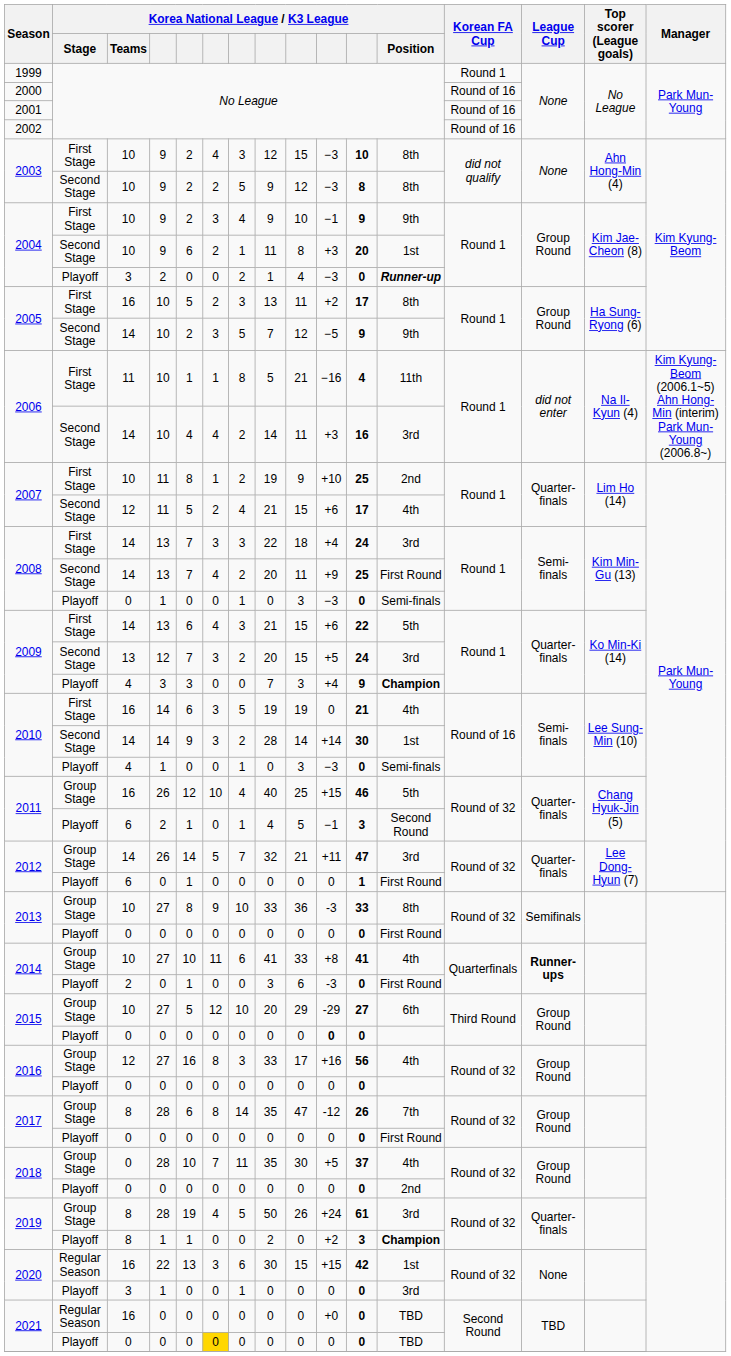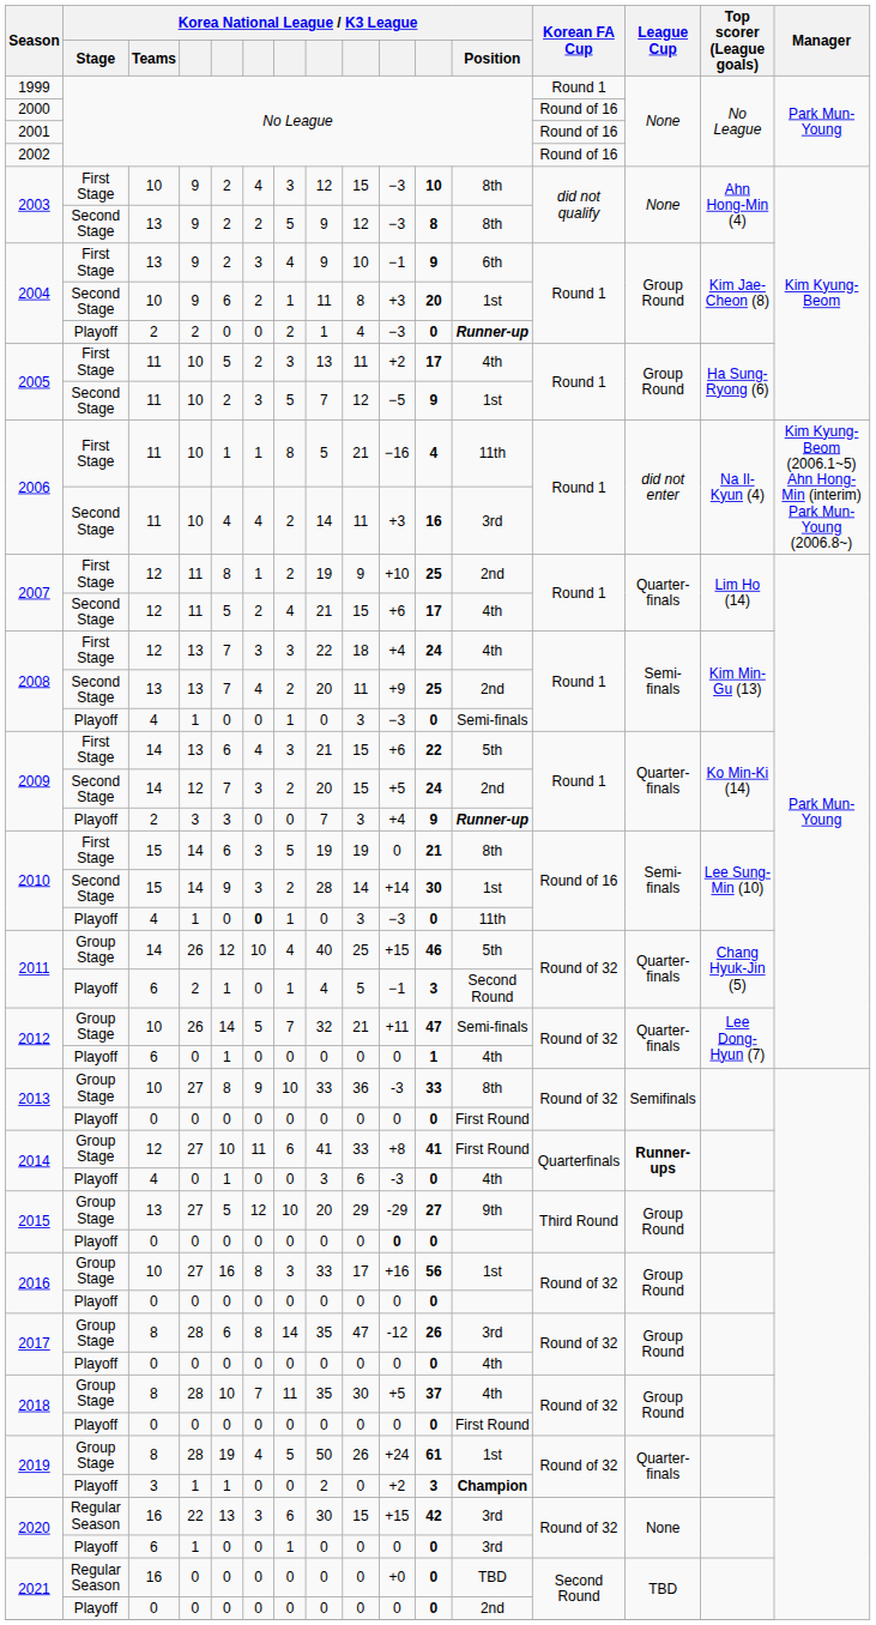 <table class="wikitable" style="text-align:center; font-size:90%;">
 <tr>
 <th rowspan=2>Season</th>
 <th colspan=11><a href='#'>Korea National League</a> / <a href='#'>K3 League</a></th>
 <th rowspan=2><a href='#'>Korean FA Cup</a></th>
 <th rowspan=2><a href='#'>League Cup</a></th>
 <th rowspan=2>Top scorer <br> (League goals)</th>
 <th rowspan=2>Manager</th>
 </tr>
 <tr>
 <th>Stage</th>
 <th>Teams</th>
 <th width=25></th>
 <th width=25></th>
 <th width=25></th>
 <th width=25></th>
 <th width=30></th>
 <th width=30></th>
 <th width=30></th>
 <th width=30></th>
 <th>Position</th>
 </tr>
 <tr>
 <td>1999</td>
 <td colspan=11 rowspan=4><em>No League</em></td>
 <td>Round 1</td>
 <td rowspan=4><em>None</em></td>
 <td rowspan=4><em>No League</em></td>
 <td rowspan=4> <a href='#'>Park Mun-Young</a></td>
 </tr>
 <tr>
 <td>2000</td>
 <td>Round of 16</td>
 </tr>
 <tr>
 <td>2001</td>
 <td>Round of 16</td>
 </tr>
 <tr>
 <td>2002</td>
 <td>Round of 16</td>
 </tr>
 <tr>
 <td rowspan=2><a href='#'>2003</a></td>
 <td>First Stage</td>
 <td>10</td>
 <td>9</td>
 <td>2</td>
 <td>4</td>
 <td>3</td>
 <td>12</td>
 <td>15</td>
 <td>−3</td>
 <td><strong>10</strong></td>
 <td>8th</td>
 <td rowspan=2><em>did not qualify</em></td>
 <td rowspan=2><em>None</em></td>
 <td rowspan=2> <a href='#'>Ahn Hong-Min</a> (4)</td>
 <td rowspan=7> <a href='#'>Kim Kyung-Beom</a></td>
 </tr>
 <tr>
 <td>Second Stage</td>
-<td>10</td>
+<td>13</td>
 <td>9</td>
 <td>2</td>
 <td>2</td>
 <td>5</td>
 <td>9</td>
 <td>12</td>
 <td>−3</td>
 <td><strong>8</strong></td>
 <td>8th</td>
 </tr>
 <tr>
 <td rowspan=3><a href='#'>2004</a></td>
 <td>First Stage</td>
-<td>10</td>
+<td>13</td>
 <td>9</td>
 <td>2</td>
 <td>3</td>
 <td>4</td>
 <td>9</td>
 <td>10</td>
 <td>−1</td>
 <td><strong>9</strong></td>
-<td>9th</td>
+<td>6th</td>
 <td rowspan=3>Round 1</td>
 <td rowspan=3>Group Round</td>
 <td rowspan=3> <a href='#'>Kim Jae-Cheon</a> (8)</td>
 </tr>
 <tr>
 <td>Second Stage</td>
 <td>10</td>
 <td>9</td>
 <td>6</td>
 <td>2</td>
 <td>1</td>
 <td>11</td>
 <td>8</td>
 <td>+3</td>
 <td><strong>20</strong></td>
 <td>1st</td>
 </tr>
 <tr>
 <td>Playoff</td>
-<td>3</td>
+<td>2</td>
 <td>2</td>
 <td>0</td>
 <td>0</td>
 <td>2</td>
 <td>1</td>
 <td>4</td>
 <td>−3</td>
 <td><strong>0</strong></td>
 <td><strong><em>Runner-up</em></strong></td>
 </tr>
 <tr>
 <td rowspan=2><a href='#'>2005</a></td>
 <td>First Stage</td>
-<td>16</td>
+<td>11</td>
 <td>10</td>
 <td>5</td>
 <td>2</td>
 <td>3</td>
 <td>13</td>
 <td>11</td>
 <td>+2</td>
 <td><strong>17</strong></td>
-<td>8th</td>
+<td>4th</td>
 <td rowspan=2>Round 1</td>
 <td rowspan=2>Group Round</td>
 <td rowspan=2> <a href='#'>Ha Sung-Ryong</a> (6)</td>
 </tr>
 <tr>
 <td>Second Stage</td>
-<td>14</td>
+<td>11</td>
 <td>10</td>
 <td>2</td>
 <td>3</td>
 <td>5</td>
 <td>7</td>
 <td>12</td>
 <td>−5</td>
 <td><strong>9</strong></td>
-<td>9th</td>
+<td>1st</td>
 </tr>
 <tr>
 <td rowspan=2><a href='#'>2006</a></td>
 <td>First Stage</td>
 <td>11</td>
 <td>10</td>
 <td>1</td>
 <td>1</td>
 <td>8</td>
 <td>5</td>
 <td>21</td>
 <td>−16</td>
 <td><strong>4</strong></td>
 <td>11th</td>
 <td rowspan=2>Round 1</td>
 <td rowspan=2><em>did not enter</em></td>
 <td rowspan=2> <a href='#'>Na Il-Kyun</a> (4)</td>
 <td rowspan=2> <a href='#'>Kim Kyung-Beom</a> (2006.1~5) <br>  <a href='#'>Ahn Hong-Min</a> (interim) <br>  <a href='#'>Park Mun-Young</a> (2006.8~)</td>
 </tr>
 <tr>
 <td>Second Stage</td>
-<td>14</td>
+<td>11</td>
 <td>10</td>
 <td>4</td>
 <td>4</td>
 <td>2</td>
 <td>14</td>
 <td>11</td>
 <td>+3</td>
 <td><strong>16</strong></td>
 <td>3rd</td>
 </tr>
 <tr>
 <td rowspan=2><a href='#'>2007</a></td>
 <td>First Stage</td>
-<td>10</td>
+<td>12</td>
 <td>11</td>
 <td>8</td>
 <td>1</td>
 <td>2</td>
 <td>19</td>
 <td>9</td>
 <td>+10</td>
 <td><strong>25</strong></td>
 <td>2nd</td>
 <td rowspan=2>Round 1</td>
 <td rowspan=2>Quarter-finals</td>
 <td rowspan=2> <a href='#'>Lim Ho</a> (14)</td>
 <td rowspan=15> <a href='#'>Park Mun-Young</a></td>
 </tr>
 <tr>
 <td>Second Stage</td>
 <td>12</td>
 <td>11</td>
 <td>5</td>
 <td>2</td>
 <td>4</td>
 <td>21</td>
 <td>15</td>
 <td>+6</td>
 <td><strong>17</strong></td>
 <td>4th</td>
 </tr>
 <tr>
 <td rowspan=3><a href='#'>2008</a></td>
 <td>First Stage</td>
-<td>14</td>
+<td>12</td>
 <td>13</td>
 <td>7</td>
 <td>3</td>
 <td>3</td>
 <td>22</td>
 <td>18</td>
 <td>+4</td>
 <td><strong>24</strong></td>
-<td>3rd</td>
+<td>4th</td>
 <td rowspan=3>Round 1</td>
 <td rowspan=3>Semi-finals</td>
 <td rowspan=3> <a href='#'>Kim Min-Gu</a> (13)</td>
 </tr>
 <tr>
 <td>Second Stage</td>
-<td>14</td>
+<td>13</td>
 <td>13</td>
 <td>7</td>
 <td>4</td>
 <td>2</td>
 <td>20</td>
 <td>11</td>
 <td>+9</td>
 <td><strong>25</strong></td>
-<td>First Round</td>
+<td>2nd</td>
 </tr>
 <tr>
 <td>Playoff</td>
-<td>0</td>
+<td>4</td>
 <td>1</td>
 <td>0</td>
 <td>0</td>
 <td>1</td>
 <td>0</td>
 <td>3</td>
 <td>−3</td>
 <td><strong>0</strong></td>
 <td>Semi-finals</td>
 </tr>
 <tr>
 <td rowspan=3><a href='#'>2009</a></td>
 <td>First Stage</td>
 <td>14</td>
 <td>13</td>
 <td>6</td>
 <td>4</td>
 <td>3</td>
 <td>21</td>
 <td>15</td>
 <td>+6</td>
 <td><strong>22</strong></td>
 <td>5th</td>
 <td rowspan=3>Round 1</td>
 <td rowspan=3>Quarter-finals</td>
 <td rowspan=3> <a href='#'>Ko Min-Ki</a> (14)</td>
 </tr>
 <tr>
 <td>Second Stage</td>
-<td>13</td>
+<td>14</td>
 <td>12</td>
 <td>7</td>
 <td>3</td>
 <td>2</td>
 <td>20</td>
 <td>15</td>
 <td>+5</td>
 <td><strong>24</strong></td>
-<td>3rd</td>
+<td>2nd</td>
 </tr>
 <tr>
 <td>Playoff</td>
-<td>4</td>
+<td>2</td>
 <td>3</td>
 <td>3</td>
 <td>0</td>
 <td>0</td>
 <td>7</td>
 <td>3</td>
 <td>+4</td>
 <td><strong>9</strong></td>
-<td><strong>Champion</strong></td>
+<td><strong><em>Runner-up</em></strong></td>
 </tr>
 <tr>
 <td rowspan=3><a href='#'>2010</a></td>
 <td>First Stage</td>
-<td>16</td>
+<td>15</td>
 <td>14</td>
 <td>6</td>
 <td>3</td>
 <td>5</td>
 <td>19</td>
 <td>19</td>
 <td>0</td>
 <td><strong>21</strong></td>
-<td>4th</td>
+<td>8th</td>
 <td rowspan=3>Round of 16</td>
 <td rowspan=3>Semi-finals</td>
 <td rowspan=3> <a href='#'>Lee Sung-Min</a> (10)</td>
 </tr>
 <tr>
 <td>Second Stage</td>
-<td>14</td>
+<td>15</td>
 <td>14</td>
 <td>9</td>
 <td>3</td>
 <td>2</td>
 <td>28</td>
 <td>14</td>
 <td>+14</td>
 <td><strong>30</strong></td>
 <td>1st</td>
 </tr>
 <tr>
 <td>Playoff</td>
 <td>4</td>
 <td>1</td>
 <td>0</td>
-<td>0</td>
+<td><strong>0</strong></td>
 <td>1</td>
 <td>0</td>
 <td>3</td>
 <td>−3</td>
 <td><strong>0</strong></td>
-<td>Semi-finals</td>
+<td>11th</td>
 </tr>
 <tr>
 <td rowspan=2><a href='#'>2011</a></td>
 <td>Group Stage</td>
-<td>16</td>
+<td>14</td>
 <td>26</td>
 <td>12</td>
 <td>10</td>
 <td>4</td>
 <td>40</td>
 <td>25</td>
 <td>+15</td>
 <td><strong>46</strong></td>
 <td>5th</td>
 <td rowspan=2>Round of 32</td>
 <td rowspan=2>Quarter-finals</td>
 <td rowspan=2> <a href='#'>Chang Hyuk-Jin</a> (5)</td>
 </tr>
 <tr>
 <td>Playoff</td>
 <td>6</td>
 <td>2</td>
 <td>1</td>
 <td>0</td>
 <td>1</td>
 <td>4</td>
 <td>5</td>
 <td>−1</td>
 <td><strong>3</strong></td>
 <td>Second Round</td>
 </tr>
 <tr>
 <td rowspan=2><a href='#'>2012</a></td>
 <td>Group Stage</td>
-<td>14</td>
+<td>10</td>
 <td>26</td>
 <td>14</td>
 <td>5</td>
 <td>7</td>
 <td>32</td>
 <td>21</td>
 <td>+11</td>
 <td><strong>47</strong></td>
-<td>3rd</td>
+<td>Semi-finals</td>
 <td rowspan=2>Round of 32</td>
 <td rowspan=2>Quarter-finals</td>
 <td rowspan=2> <a href='#'>Lee Dong-Hyun</a> (7)</td>
 </tr>
 <tr>
 <td>Playoff</td>
 <td>6</td>
 <td>0</td>
 <td>1</td>
 <td>0</td>
 <td>0</td>
 <td>0</td>
 <td>0</td>
 <td>0</td>
 <td><strong>1</strong></td>
-<td>First Round</td>
+<td>4th</td>
 </tr>
 <tr>
 <td rowspan=2><a href='#'>2013</a></td>
 <td>Group Stage</td>
 <td>10</td>
 <td>27</td>
 <td>8</td>
 <td>9</td>
 <td>10</td>
 <td>33</td>
 <td>36</td>
 <td>-3</td>
 <td><strong>33</strong></td>
 <td>8th</td>
 <td rowspan=2>Round of 32</td>
 <td rowspan=2>Semifinals</td>
 <td rowspan=2></td>
 </tr>
 <tr>
 <td>Playoff</td>
 <td>0</td>
 <td>0</td>
 <td>0</td>
 <td>0</td>
 <td>0</td>
 <td>0</td>
 <td>0</td>
 <td>0</td>
 <td><strong>0</strong></td>
 <td>First Round</td>
 </tr>
 <tr>
 <td rowspan=2><a href='#'>2014</a></td>
 <td>Group Stage</td>
-<td>10</td>
+<td>12</td>
 <td>27</td>
 <td>10</td>
 <td>11</td>
 <td>6</td>
 <td>41</td>
 <td>33</td>
 <td>+8</td>
 <td><strong>41</strong></td>
-<td>4th</td>
+<td>First Round</td>
 <td rowspan=2>Quarterfinals</td>
 <td rowspan=2><strong>Runner-ups</strong></td>
 <td rowspan=2></td>
 </tr>
 <tr>
 <td>Playoff</td>
-<td>2</td>
+<td>4</td>
 <td>0</td>
 <td>1</td>
 <td>0</td>
 <td>0</td>
 <td>3</td>
 <td>6</td>
 <td>-3</td>
 <td><strong>0</strong></td>
-<td>First Round</td>
+<td>4th</td>
 </tr>
 <tr>
 <td rowspan=2><a href='#'>2015</a></td>
 <td>Group Stage</td>
-<td>10</td>
+<td>13</td>
 <td>27</td>
 <td>5</td>
 <td>12</td>
 <td>10</td>
 <td>20</td>
 <td>29</td>
 <td>-29</td>
 <td><strong>27</strong></td>
-<td>6th</td>
+<td>9th</td>
 <td rowspan=2>Third Round</td>
 <td rowspan=2>Group Round</td>
 <td rowspan=2></td>
 </tr>
 <tr>
 <td>Playoff</td>
 <td>0</td>
 <td>0</td>
 <td>0</td>
 <td>0</td>
 <td>0</td>
 <td>0</td>
 <td>0</td>
 <td><strong>0</strong></td>
 <td><strong>0</strong></td>
 <td></td>
 </tr>
 <tr>
 <td rowspan=2><a href='#'>2016</a></td>
 <td>Group Stage</td>
-<td>12</td>
+<td>10</td>
 <td>27</td>
 <td>16</td>
 <td>8</td>
 <td>3</td>
 <td>33</td>
 <td>17</td>
 <td>+16</td>
 <td><strong>56</strong></td>
-<td>4th</td>
+<td>1st</td>
 <td rowspan=2>Round of 32</td>
 <td rowspan=2>Group Round</td>
 <td rowspan=2></td>
 </tr>
 <tr>
 <td>Playoff</td>
 <td>0</td>
 <td>0</td>
 <td>0</td>
 <td>0</td>
 <td>0</td>
 <td>0</td>
 <td>0</td>
 <td>0</td>
 <td><strong>0</strong></td>
 <td></td>
 </tr>
 <tr>
 <td rowspan=2><a href='#'>2017</a></td>
 <td>Group Stage</td>
 <td>8</td>
 <td>28</td>
 <td>6</td>
 <td>8</td>
 <td>14</td>
 <td>35</td>
 <td>47</td>
 <td>-12</td>
 <td><strong>26</strong></td>
-<td>7th</td>
+<td>3rd</td>
 <td rowspan=2>Round of 32</td>
 <td rowspan=2>Group Round</td>
 <td rowspan=2></td>
 </tr>
 <tr>
 <td>Playoff</td>
 <td>0</td>
 <td>0</td>
 <td>0</td>
 <td>0</td>
 <td>0</td>
 <td>0</td>
 <td>0</td>
 <td>0</td>
 <td><strong>0</strong></td>
-<td>First Round</td>
+<td>4th</td>
 </tr>
 <tr>
 <td rowspan=2><a href='#'>2018</a></td>
 <td>Group Stage</td>
-<td>0</td>
+<td>8</td>
 <td>28</td>
 <td>10</td>
 <td>7</td>
 <td>11</td>
 <td>35</td>
 <td>30</td>
 <td>+5</td>
 <td><strong>37</strong></td>
 <td>4th</td>
 <td rowspan=2>Round of 32</td>
 <td rowspan=2>Group Round</td>
 <td rowspan=2></td>
 </tr>
 <tr>
 <td>Playoff</td>
 <td>0</td>
 <td>0</td>
 <td>0</td>
 <td>0</td>
 <td>0</td>
 <td>0</td>
 <td>0</td>
 <td>0</td>
 <td><strong>0</strong></td>
-<td>2nd</td>
+<td>First Round</td>
 </tr>
 <tr>
 <td rowspan=2><a href='#'>2019</a></td>
 <td>Group Stage</td>
 <td>8</td>
 <td>28</td>
 <td>19</td>
 <td>4</td>
 <td>5</td>
 <td>50</td>
 <td>26</td>
 <td>+24</td>
 <td><strong>61</strong></td>
-<td>3rd</td>
+<td>1st</td>
 <td rowspan=2>Round of 32</td>
 <td rowspan=2>Quarter-finals</td>
 <td rowspan=2></td>
 </tr>
 <tr>
 <td>Playoff</td>
-<td>8</td>
+<td>3</td>
 <td>1</td>
 <td>1</td>
 <td>0</td>
 <td>0</td>
 <td>2</td>
 <td>0</td>
 <td>+2</td>
 <td><strong>3</strong></td>
 <td><strong>Champion</strong></td>
 </tr>
 <tr>
 <td rowspan=2><a href='#'>2020</a></td>
 <td>Regular Season</td>
 <td>16</td>
 <td>22</td>
 <td>13</td>
 <td>3</td>
 <td>6</td>
 <td>30</td>
 <td>15</td>
 <td>+15</td>
 <td><strong>42</strong></td>
-<td>1st</td>
+<td>3rd</td>
 <td rowspan=2>Round of 32</td>
 <td rowspan=2>None</td>
 <td rowspan=2></td>
 </tr>
 <tr>
 <td>Playoff</td>
-<td>3</td>
+<td>6</td>
 <td>1</td>
 <td>0</td>
 <td>0</td>
 <td>1</td>
 <td>0</td>
 <td>0</td>
 <td>0</td>
 <td><strong>0</strong></td>
 <td>3rd</td>
 </tr>
 <tr>
 <td rowspan=2><a href='#'>2021</a></td>
 <td>Regular Season</td>
 <td>16</td>
 <td>0</td>
 <td>0</td>
 <td>0</td>
 <td>0</td>
 <td>0</td>
 <td>0</td>
 <td>+0</td>
 <td><strong>0</strong></td>
 <td>TBD</td>
 <td rowspan=2>Second Round</td>
 <td rowspan=2>TBD</td>
 <td rowspan=2></td>
 </tr>
 <tr>
 <td>Playoff</td>
 <td>0</td>
 <td>0</td>
 <td>0</td>
-<td style="background: gold;">0</td>
+<td>0</td>
 <td>0</td>
 <td>0</td>
 <td>0</td>
 <td>0</td>
 <td><strong>0</strong></td>
-<td>TBD</td>
+<td>2nd</td>
 </tr>
 <tr>
 </tr>
 </table>
